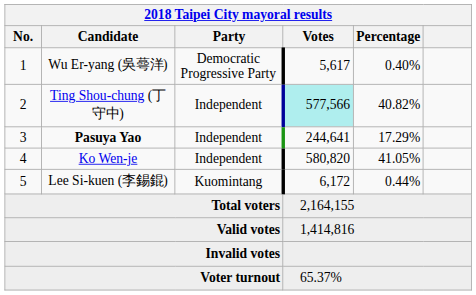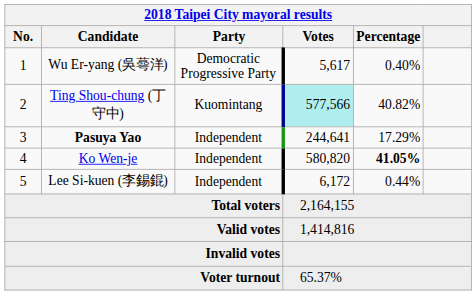 <table class="wikitable collapsible" style="margin:1em auto; text-align:center">
 <tr>
 <th colspan="6"><a href='#'>2018 Taipei City mayoral results</a></th>
 </tr>
 <tr>
 <th width=35>No.</th>
 <th width=150>Candidate</th>
 <th width=120>Party</th>
 <th width=75>Votes</th>
 <th width=75>Percentage</th>
 <th width=49></th>
 </tr>
 <tr>
 <td>1</td>
 <td>Wu Er-yang (吳蕚洋)</td>
 <td>Democratic Progressive Party</td>
 <td style="border-left:4px solid #000000;" align="right">5,617</td>
 <td align="right">0.40%</td>
 <td align="center"></td>
 </tr>
 <tr>
 <td>2</td>
 <td><a href='#'>Ting Shou-chung</a> (丁守中)</td>
-<td> Independent</td>
+<td> Kuomintang</td>
 <td style="background: paleturquoise; border-left:4px solid #000099;" align="right">577,566</td>
 <td align="right">40.82%</td>
 <td align="center"></td>
 </tr>
 <tr>
 <td>3</td>
 <td><strong>Pasuya Yao</strong></td>
 <td> Independent</td>
 <td style="border-left:4px solid #1B9413;" align="right">244,641</td>
 <td align="right">17.29%</td>
 <td align="center"></td>
 </tr>
 <tr>
 <td>4</td>
 <td><a href='#'>Ko Wen-je</a></td>
 <td> Independent</td>
 <td style="border-left:4px solid #000000;" align="right">580,820</td>
-<td align="right">41.05%</td>
+<td align="right"><strong>41.05%</strong></td>
 <td align="center"></td>
 </tr>
 <tr>
 <td>5</td>
 <td>Lee Si-kuen (李錫錕)</td>
-<td> Kuomintang</td>
+<td> Independent</td>
 <td style="border-left:4px solid #000000;" align="right">6,172</td>
 <td align="right">0.44%</td>
 <td align="center"></td>
 </tr>
 <tr bgcolor=EEEEEE>
 <td colspan="3" align="right"><strong>Total voters</strong></td>
 <td colspan="3" align="left">　2,164,155</td>
 </tr>
 <tr bgcolor=EEEEEE>
 <td colspan="3" align="right"><strong>Valid votes</strong></td>
 <td colspan="3" align="left">　1,414,816</td>
 </tr>
 <tr bgcolor=EEEEEE>
 <td colspan="3" align="right"><strong>Invalid votes</strong></td>
 <td colspan="3" align="left">　</td>
 </tr>
 <tr bgcolor=EEEEEE>
 <td colspan="3" align="right"><strong>Voter turnout</strong></td>
 <td colspan="3" align="left">　65.37%</td>
 </tr>
 </table>
